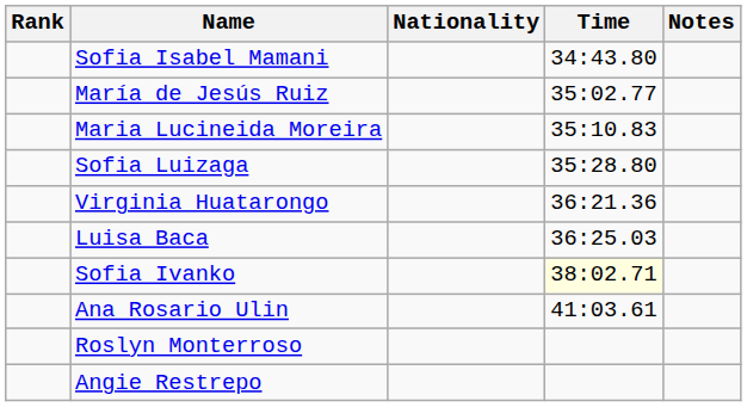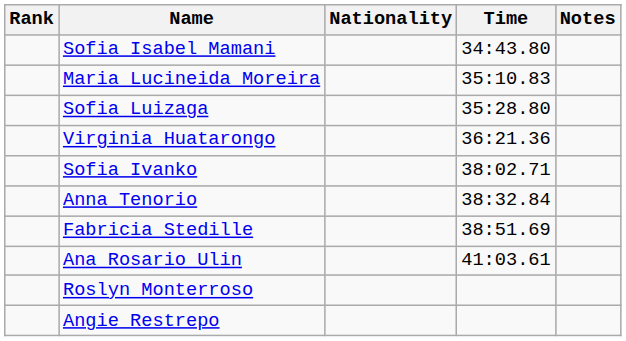 <table class="wikitable sortable" style="text-align:center;font-size:95%">
 <tr>
 <th>Rank</th>
 <th>Name</th>
 <th>Nationality</th>
 <th>Time</th>
 <th>Notes</th>
 </tr>
 <tr>
 <td></td>
 <td align=left><a href='#'>Sofia Isabel Mamani</a></td>
 <td align=left></td>
 <td>34:43.80</td>
-<td></td>
-</tr>
-<tr>
-<td></td>
-<td align=left><a href='#'>María de Jesús Ruiz</a></td>
-<td align=left></td>
-<td>35:02.77</td>
 <td></td>
 </tr>
 <tr>
 <td></td>
 <td align=left><a href='#'>Maria Lucineida Moreira</a></td>
 <td align=left></td>
 <td>35:10.83</td>
 <td></td>
 </tr>
 <tr>
 <td></td>
 <td align=left><a href='#'>Sofia Luizaga</a></td>
 <td align=left></td>
 <td>35:28.80</td>
 <td></td>
 </tr>
 <tr>
 <td></td>
 <td align=left><a href='#'>Virginia Huatarongo</a></td>
 <td align=left></td>
 <td>36:21.36</td>
 <td></td>
 </tr>
 <tr>
 <td></td>
-<td align=left><a href='#'>Luisa Baca</a></td>
+<td align=left><a href='#'>Sofia Ivanko</a></td>
 <td align=left></td>
-<td>36:25.03</td>
+<td>38:02.71</td>
 <td></td>
 </tr>
 <tr>
 <td></td>
-<td align=left><a href='#'>Sofia Ivanko</a></td>
+<td align=left><a href='#'>Anna Tenorio</a></td>
 <td align=left></td>
-<td style="background: lightyellow;">38:02.71</td>
+<td>38:32.84</td>
+<td></td>
+</tr>
+<tr>
+<td></td>
+<td align=left><a href='#'>Fabricia Stedille</a></td>
+<td align=left></td>
+<td>38:51.69</td>
 <td></td>
 </tr>
 <tr>
 <td></td>
 <td align=left><a href='#'>Ana Rosario Ulin</a></td>
 <td align=left></td>
 <td>41:03.61</td>
 <td></td>
 </tr>
 <tr>
 <td></td>
 <td align=left><a href='#'>Roslyn Monterroso</a></td>
 <td align=left></td>
 <td></td>
 <td></td>
 </tr>
 <tr>
 <td></td>
 <td align=left><a href='#'>Angie Restrepo</a></td>
 <td align=left></td>
 <td></td>
 <td></td>
 </tr>
 </table>
